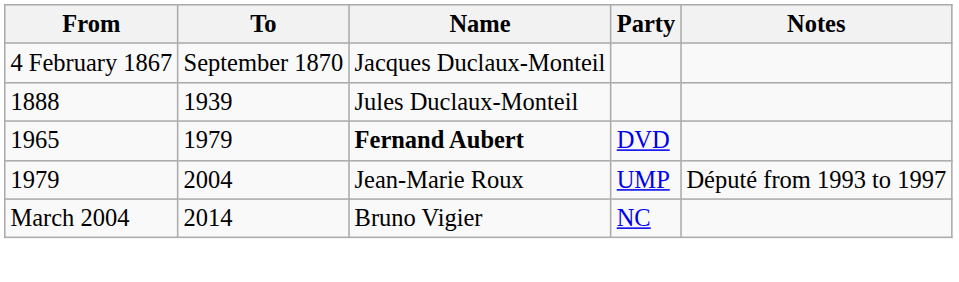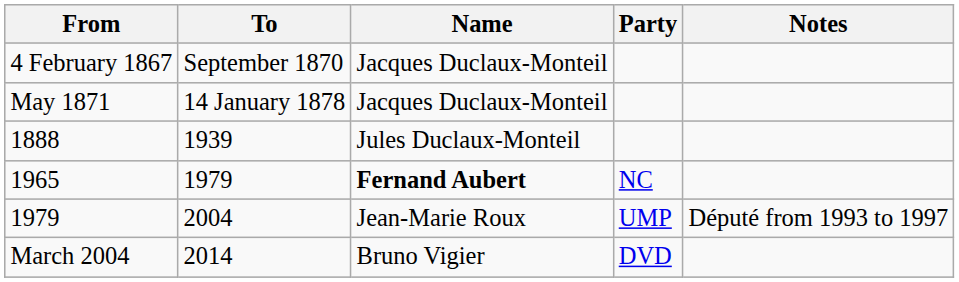 <table class="wikitable" border="1">
 <tr>
 <th>From</th>
 <th>To</th>
 <th>Name</th>
 <th>Party</th>
 <th>Notes</th>
 </tr>
 <tr>
 <td>4 February 1867</td>
 <td>September 1870</td>
 <td>Jacques Duclaux-Monteil</td>
 <td></td>
 <td></td>
 </tr>
 <tr>
+<td>May 1871</td>
+<td>14 January 1878</td>
+<td>Jacques Duclaux-Monteil</td>
+<td></td>
+<td></td>
+</tr>
+<tr>
 <td>1888</td>
 <td>1939</td>
 <td>Jules Duclaux-Monteil</td>
 <td></td>
 <td></td>
 </tr>
 <tr>
 <td>1965</td>
 <td>1979</td>
 <td><strong>Fernand Aubert</strong></td>
-<td><a href='#'>DVD</a></td>
+<td><a href='#'>NC</a></td>
 <td></td>
 </tr>
 <tr>
 <td>1979</td>
 <td>2004</td>
 <td>Jean-Marie Roux</td>
 <td><a href='#'>UMP</a></td>
 <td>Député from 1993 to 1997</td>
 </tr>
 <tr>
 <td>March 2004</td>
 <td>2014</td>
 <td>Bruno Vigier</td>
-<td><a href='#'>NC</a></td>
+<td><a href='#'>DVD</a></td>
 <td></td>
 </tr>
 </table>
